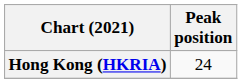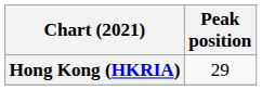 <table class="wikitable sortable plainrowheaders" style="text-align:center;">
 <tr>
 <th scope="col">Chart (2021)</th>
 <th scope="col">Peak<br>position</th>
 </tr>
 <tr>
 <th scope="row">Hong Kong (<a href='#'>HKRIA</a>)</th>
-<td style="text-align:center;">24</td>
+<td style="text-align:center;">29</td>
 </tr>
 <tr>
 </tr>
 </table>
